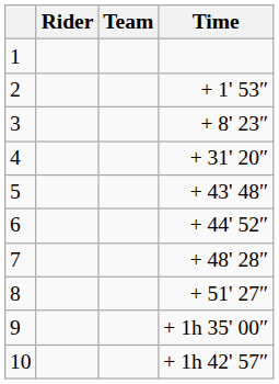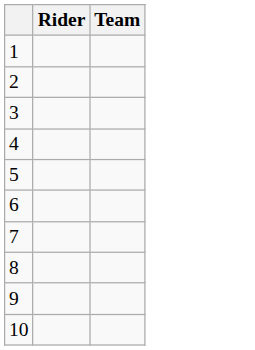 <table class="wikitable">
 <tr>
 <th></th>
 <th>Rider</th>
 <th>Team</th>
-<th>Time</th>
 </tr>
 <tr>
 <td>1</td>
 <td> </td>
 <td></td>
-<td align=right></td>
 </tr>
 <tr>
 <td>2</td>
 <td></td>
 <td></td>
-<td align=right>+ 1' 53″</td>
 </tr>
 <tr>
 <td>3</td>
 <td></td>
 <td></td>
-<td align=right>+ 8' 23″</td>
 </tr>
 <tr>
 <td>4</td>
 <td></td>
 <td></td>
-<td align=right>+ 31' 20″</td>
 </tr>
 <tr>
 <td>5</td>
 <td></td>
 <td></td>
-<td align=right>+ 43' 48″</td>
 </tr>
 <tr>
 <td>6</td>
 <td></td>
 <td></td>
-<td align=right>+ 44' 52″</td>
 </tr>
 <tr>
 <td>7</td>
 <td></td>
 <td></td>
-<td align=right>+ 48' 28″</td>
 </tr>
 <tr>
 <td>8</td>
 <td></td>
 <td></td>
-<td align=right>+ 51' 27″</td>
 </tr>
 <tr>
 <td>9</td>
 <td></td>
 <td></td>
-<td align=right>+ 1h 35' 00″</td>
 </tr>
 <tr>
 <td>10</td>
 <td></td>
 <td></td>
-<td align=right>+ 1h 42' 57″</td>
 </tr>
 </table>
